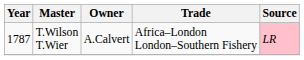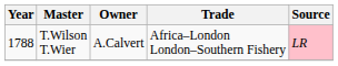 <table class=" wikitable">
 <tr>
 <th>Year</th>
 <th>Master</th>
 <th>Owner</th>
 <th>Trade</th>
 <th>Source</th>
 </tr>
 <tr>
-<td>1787</td>
+<td>1788</td>
 <td>T.Wilson<br>T.Wier</td>
 <td>A.Calvert</td>
 <td>Africa–London<br>London–Southern Fishery</td>
 <td style="background: pink;"><em>LR</em></td>
 </tr>
 <tr>
 </tr>
 </table>
